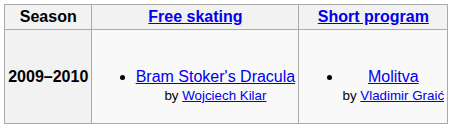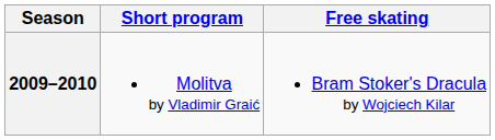 <table class=wikitable style=text-align:center>
 <tr>
 <th>Season</th>
+<th><a href='#'>Short program</a></th>
 <th><a href='#'>Free skating</a></th>
-<th><a href='#'>Short program</a></th>
 </tr>
 <tr>
 <th>2009–2010 <br> </th>
+<td><br><ul><li><a href='#'>Molitva</a> <br><small> by <a href='#'>Vladimir Graić</a> </small></li></ul></td>
 <td><br><ul><li><a href='#'>Bram Stoker's Dracula</a> <br><small> by <a href='#'>Wojciech Kilar</a> </small></li></ul></td>
-<td><br><ul><li><a href='#'>Molitva</a> <br><small> by <a href='#'>Vladimir Graić</a> </small></li></ul></td>
 </tr>
 </table>
